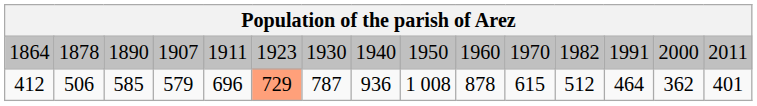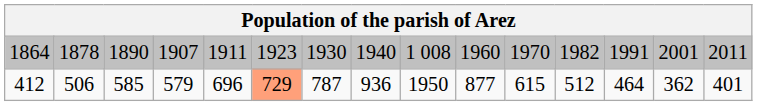 <table class="wikitable">
 <tr>
 <th colspan="15">Population of the parish of Arez </th>
 </tr>
 <tr bgcolor="#C0C0C0">
 <td align="center">1864</td>
 <td align="center">1878</td>
 <td align="center">1890</td>
 <td align="center">1907</td>
 <td align="center">1911</td>
 <td align="center">1923</td>
 <td align="center">1930</td>
 <td align="center">1940</td>
-<td align="center">1950</td>
+<td align="center">1 008</td>
 <td align="center">1960</td>
 <td align="center">1970</td>
 <td align="center">1982</td>
 <td align="center">1991</td>
-<td align="center">2000</td>
+<td align="center">2001</td>
 <td align="center">2011</td>
 </tr>
 <tr>
 <td align="center">412</td>
 <td align="center">506</td>
 <td align="center">585</td>
 <td align="center">579</td>
 <td align="center">696</td>
 <td align="center" style="background: lightsalmon;">729</td>
 <td align="center">787</td>
 <td align="center">936</td>
-<td align="center">1 008</td>
-<td align="center">878</td>
+<td align="center">1950</td>
+<td align="center">877</td>
 <td align="center">615</td>
 <td align="center">512</td>
 <td align="center">464</td>
 <td align="center">362</td>
 <td align="center">401</td>
 </tr>
 </table>
